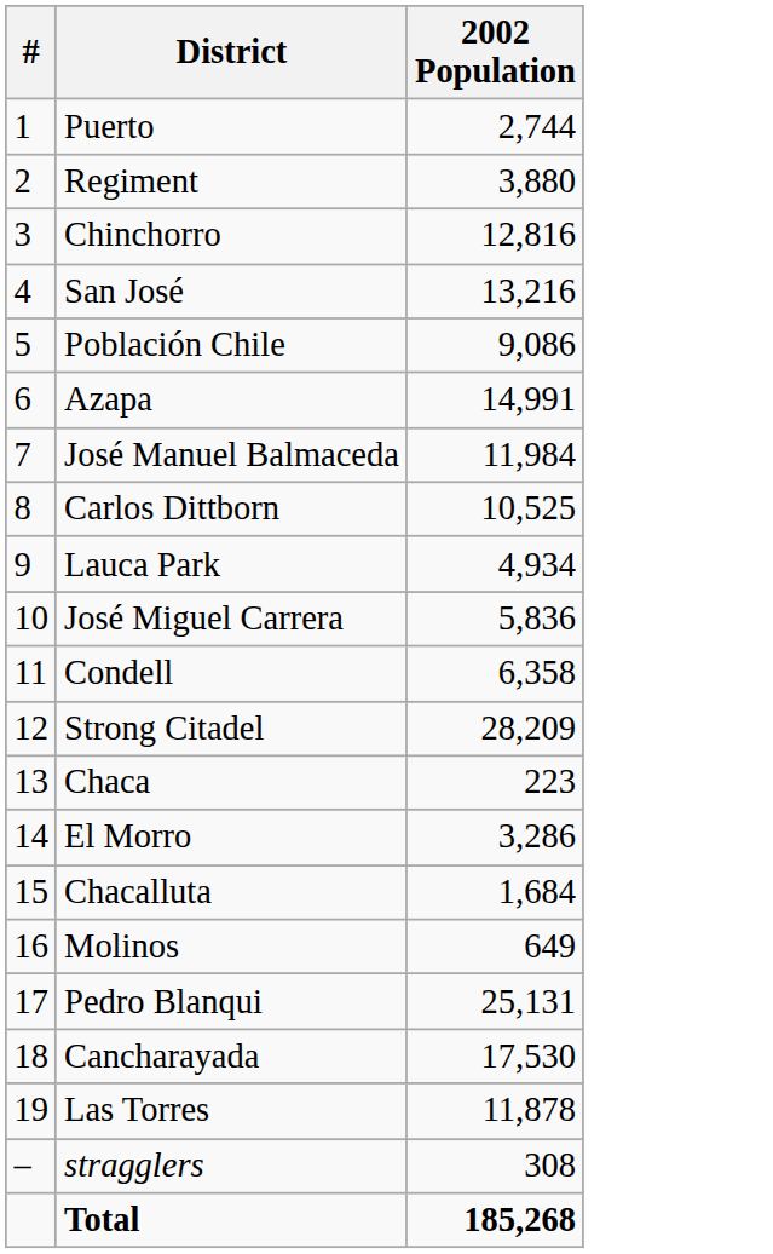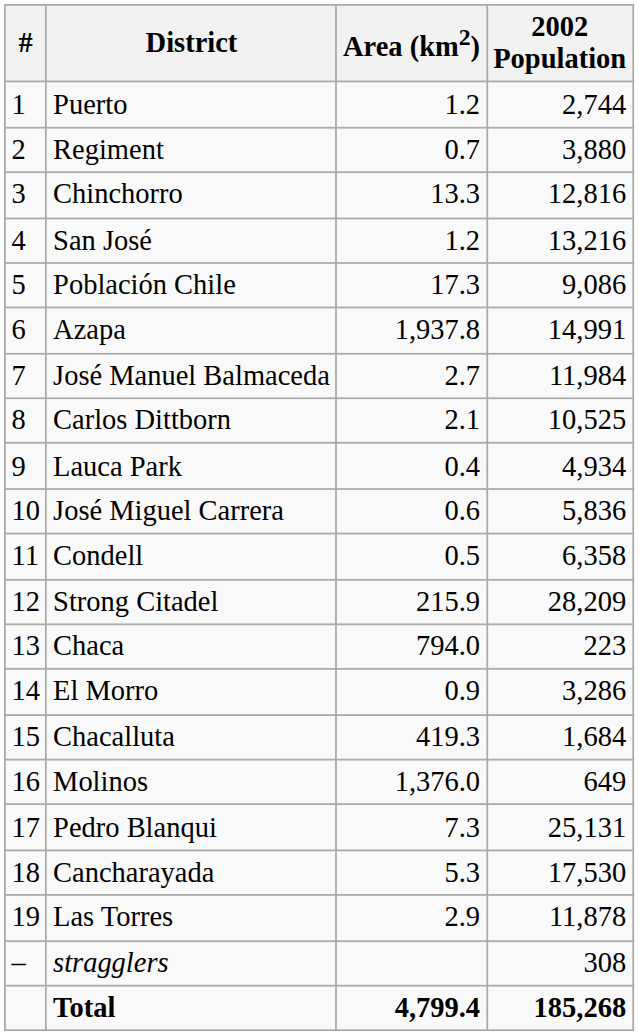 <table class="wikitable">
 <tr>
 <th>#</th>
 <th>District</th>
+<th>Area (km<sup>2</sup>)</th>
 <th>2002<br>Population</th>
 </tr>
 <tr>
 <td>1</td>
 <td>Puerto</td>
+<td align="right">1.2</td>
 <td align="right">2,744</td>
 </tr>
 <tr>
 <td>2</td>
 <td>Regiment</td>
+<td align="right">0.7</td>
 <td align="right">3,880</td>
 </tr>
 <tr>
 <td>3</td>
 <td>Chinchorro</td>
+<td align="right">13.3</td>
 <td align="right">12,816</td>
 </tr>
 <tr>
 <td>4</td>
 <td>San José</td>
+<td align="right">1.2</td>
 <td align="right">13,216</td>
 </tr>
 <tr>
 <td>5</td>
 <td>Población Chile</td>
+<td align="right">17.3</td>
 <td align="right">9,086</td>
 </tr>
 <tr>
 <td>6</td>
 <td>Azapa</td>
+<td align="right">1,937.8</td>
 <td align="right">14,991</td>
 </tr>
 <tr>
 <td>7</td>
 <td>José Manuel Balmaceda</td>
+<td align="right">2.7</td>
 <td align="right">11,984</td>
 </tr>
 <tr>
 <td>8</td>
 <td>Carlos Dittborn</td>
+<td align="right">2.1</td>
 <td align="right">10,525</td>
 </tr>
 <tr>
 <td>9</td>
 <td>Lauca Park</td>
+<td align="right">0.4</td>
 <td align="right">4,934</td>
 </tr>
 <tr>
 <td>10</td>
 <td>José Miguel Carrera</td>
+<td align="right">0.6</td>
 <td align="right">5,836</td>
 </tr>
 <tr>
 <td>11</td>
 <td>Condell</td>
+<td align="right">0.5</td>
 <td align="right">6,358</td>
 </tr>
 <tr>
 <td>12</td>
 <td>Strong Citadel</td>
+<td align="right">215.9</td>
 <td align="right">28,209</td>
 </tr>
 <tr>
 <td>13</td>
 <td>Chaca</td>
+<td align="right">794.0</td>
 <td align="right">223</td>
 </tr>
 <tr>
 <td>14</td>
 <td>El Morro</td>
+<td align="right">0.9</td>
 <td align="right">3,286</td>
 </tr>
 <tr>
 <td>15</td>
 <td>Chacalluta</td>
+<td align="right">419.3</td>
 <td align="right">1,684</td>
 </tr>
 <tr>
 <td>16</td>
 <td>Molinos</td>
+<td align="right">1,376.0</td>
 <td align="right">649</td>
 </tr>
 <tr>
 <td>17</td>
 <td>Pedro Blanqui</td>
+<td align="right">7.3</td>
 <td align="right">25,131</td>
 </tr>
 <tr>
 <td>18</td>
 <td>Cancharayada</td>
+<td align="right">5.3</td>
 <td align="right">17,530</td>
 </tr>
 <tr>
 <td>19</td>
 <td>Las Torres</td>
+<td align="right">2.9</td>
 <td align="right">11,878</td>
 </tr>
 <tr>
 <td>–</td>
 <td><em>stragglers</em></td>
+<td></td>
 <td align="right">308</td>
 </tr>
 <tr>
 <td></td>
 <td><strong>Total</strong></td>
+<td align="right"><strong>4,799.4</strong></td>
 <td align="right"><strong>185,268</strong></td>
 </tr>
 </table>
